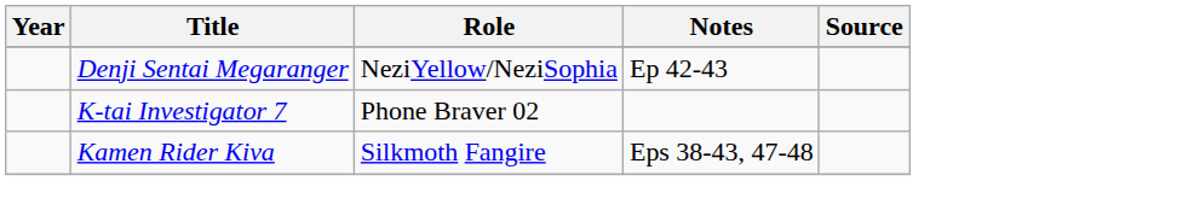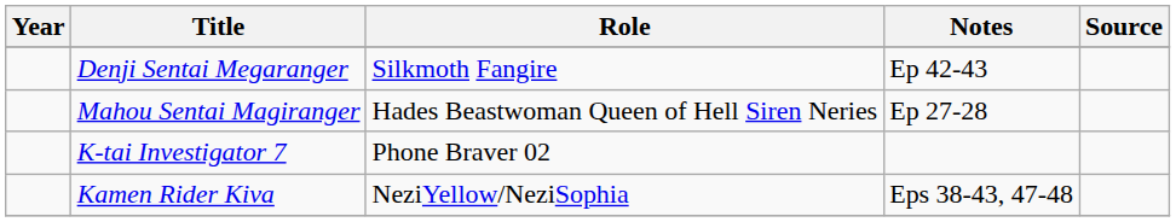 <table class="wikitable sortable plainrowheaders">
 <tr>
 <th>Year</th>
 <th>Title</th>
 <th>Role</th>
 <th class="unsortable">Notes</th>
 <th class="unsortable">Source</th>
 </tr>
 <tr>
 </tr>
 <tr>
 <td></td>
 <td><em><a href='#'>Denji Sentai Megaranger</a></em></td>
-<td>Nezi<a href='#'>Yellow</a>/Nezi<a href='#'>Sophia</a></td>
+<td><a href='#'>Silkmoth</a> <a href='#'>Fangire</a></td>
 <td>Ep 42-43</td>
+<td></td>
+</tr>
+<tr>
+<td></td>
+<td><em><a href='#'>Mahou Sentai Magiranger</a></em></td>
+<td>Hades Beastwoman Queen of Hell <a href='#'>Siren</a> Neries</td>
+<td>Ep 27-28</td>
 <td></td>
 </tr>
 <tr>
 <td></td>
 <td><em><a href='#'>K-tai Investigator 7</a></em></td>
 <td>Phone Braver 02</td>
 <td></td>
 <td></td>
 </tr>
 <tr>
 <td></td>
 <td><em><a href='#'>Kamen Rider Kiva</a></em></td>
-<td><a href='#'>Silkmoth</a> <a href='#'>Fangire</a></td>
+<td>Nezi<a href='#'>Yellow</a>/Nezi<a href='#'>Sophia</a></td>
 <td>Eps 38-43, 47-48</td>
 <td></td>
 </tr>
 <tr>
 </tr>
 </table>
